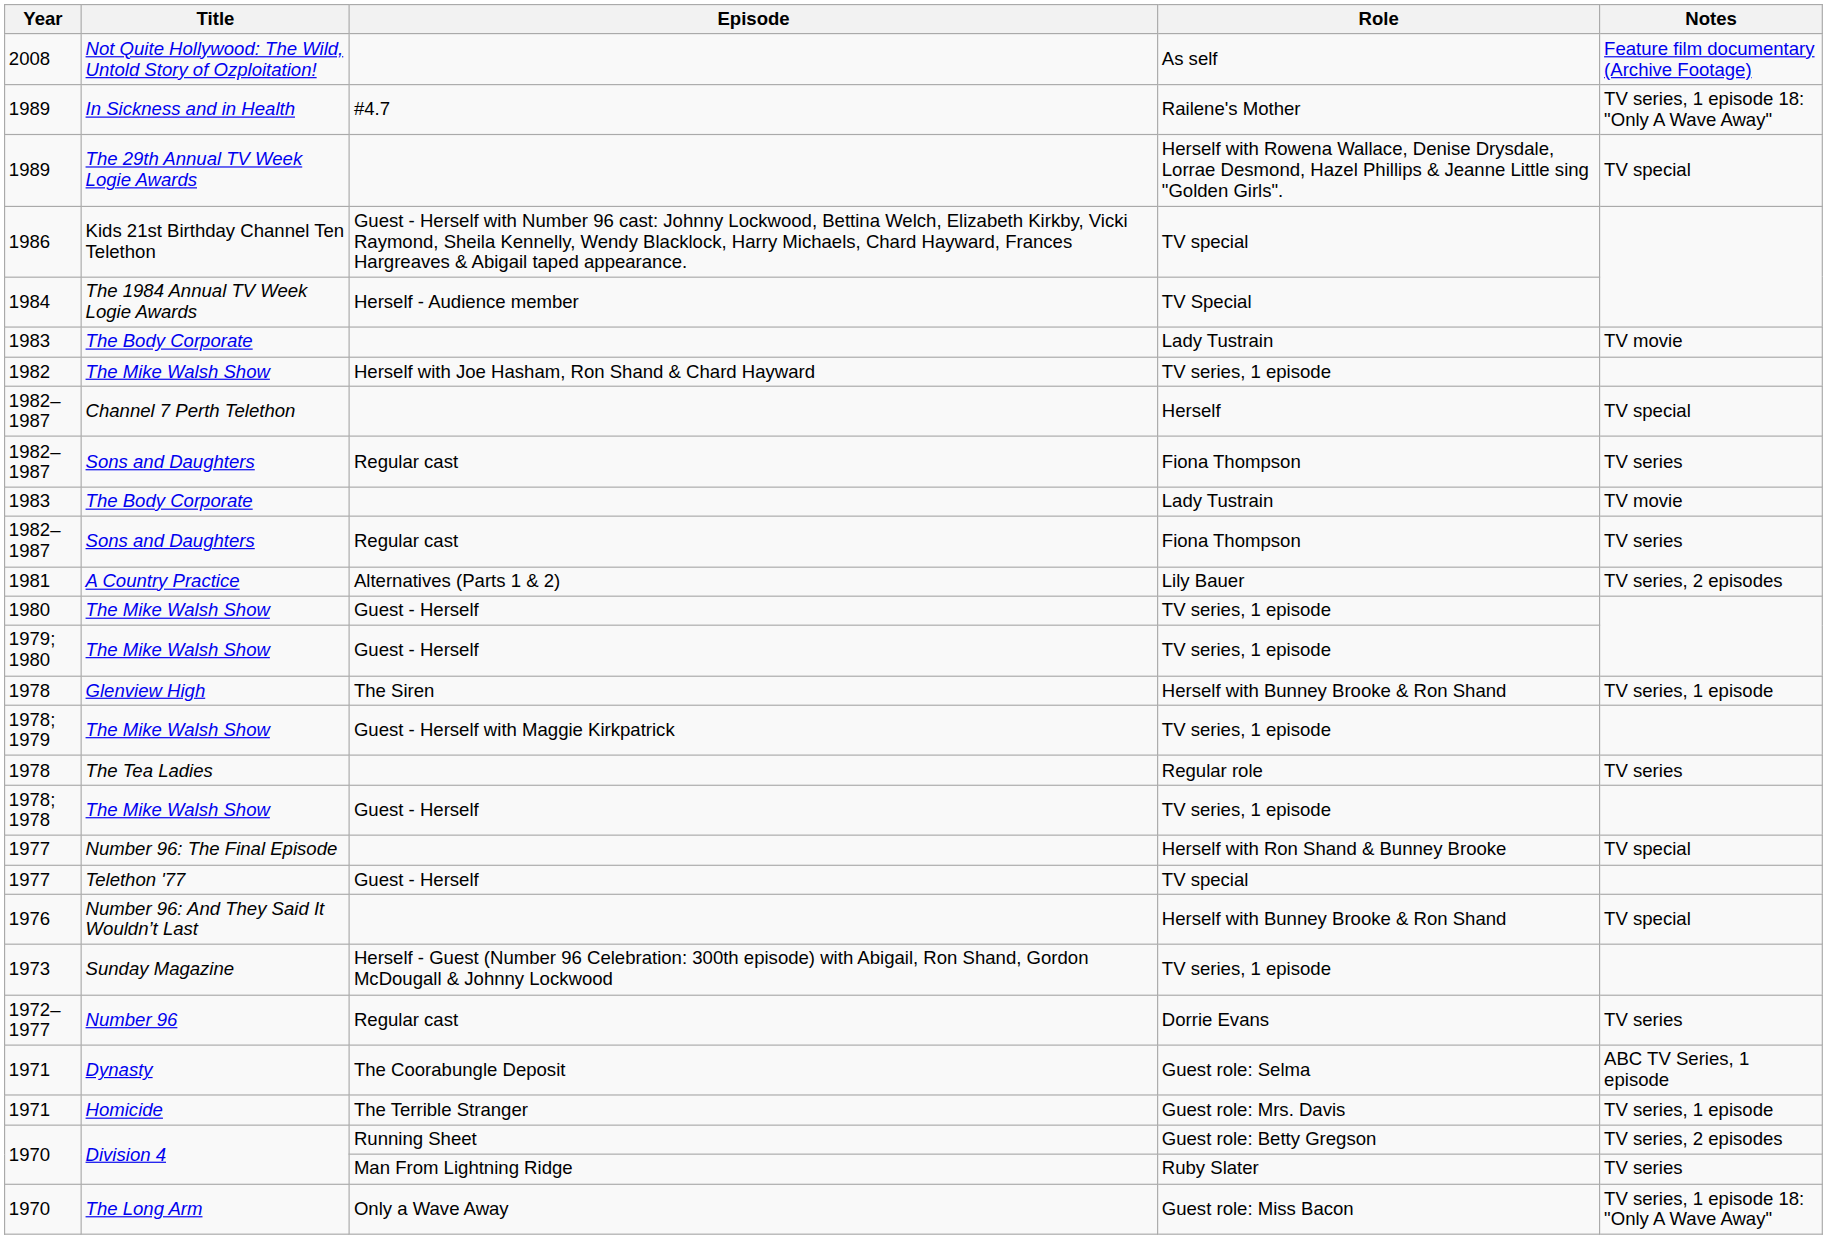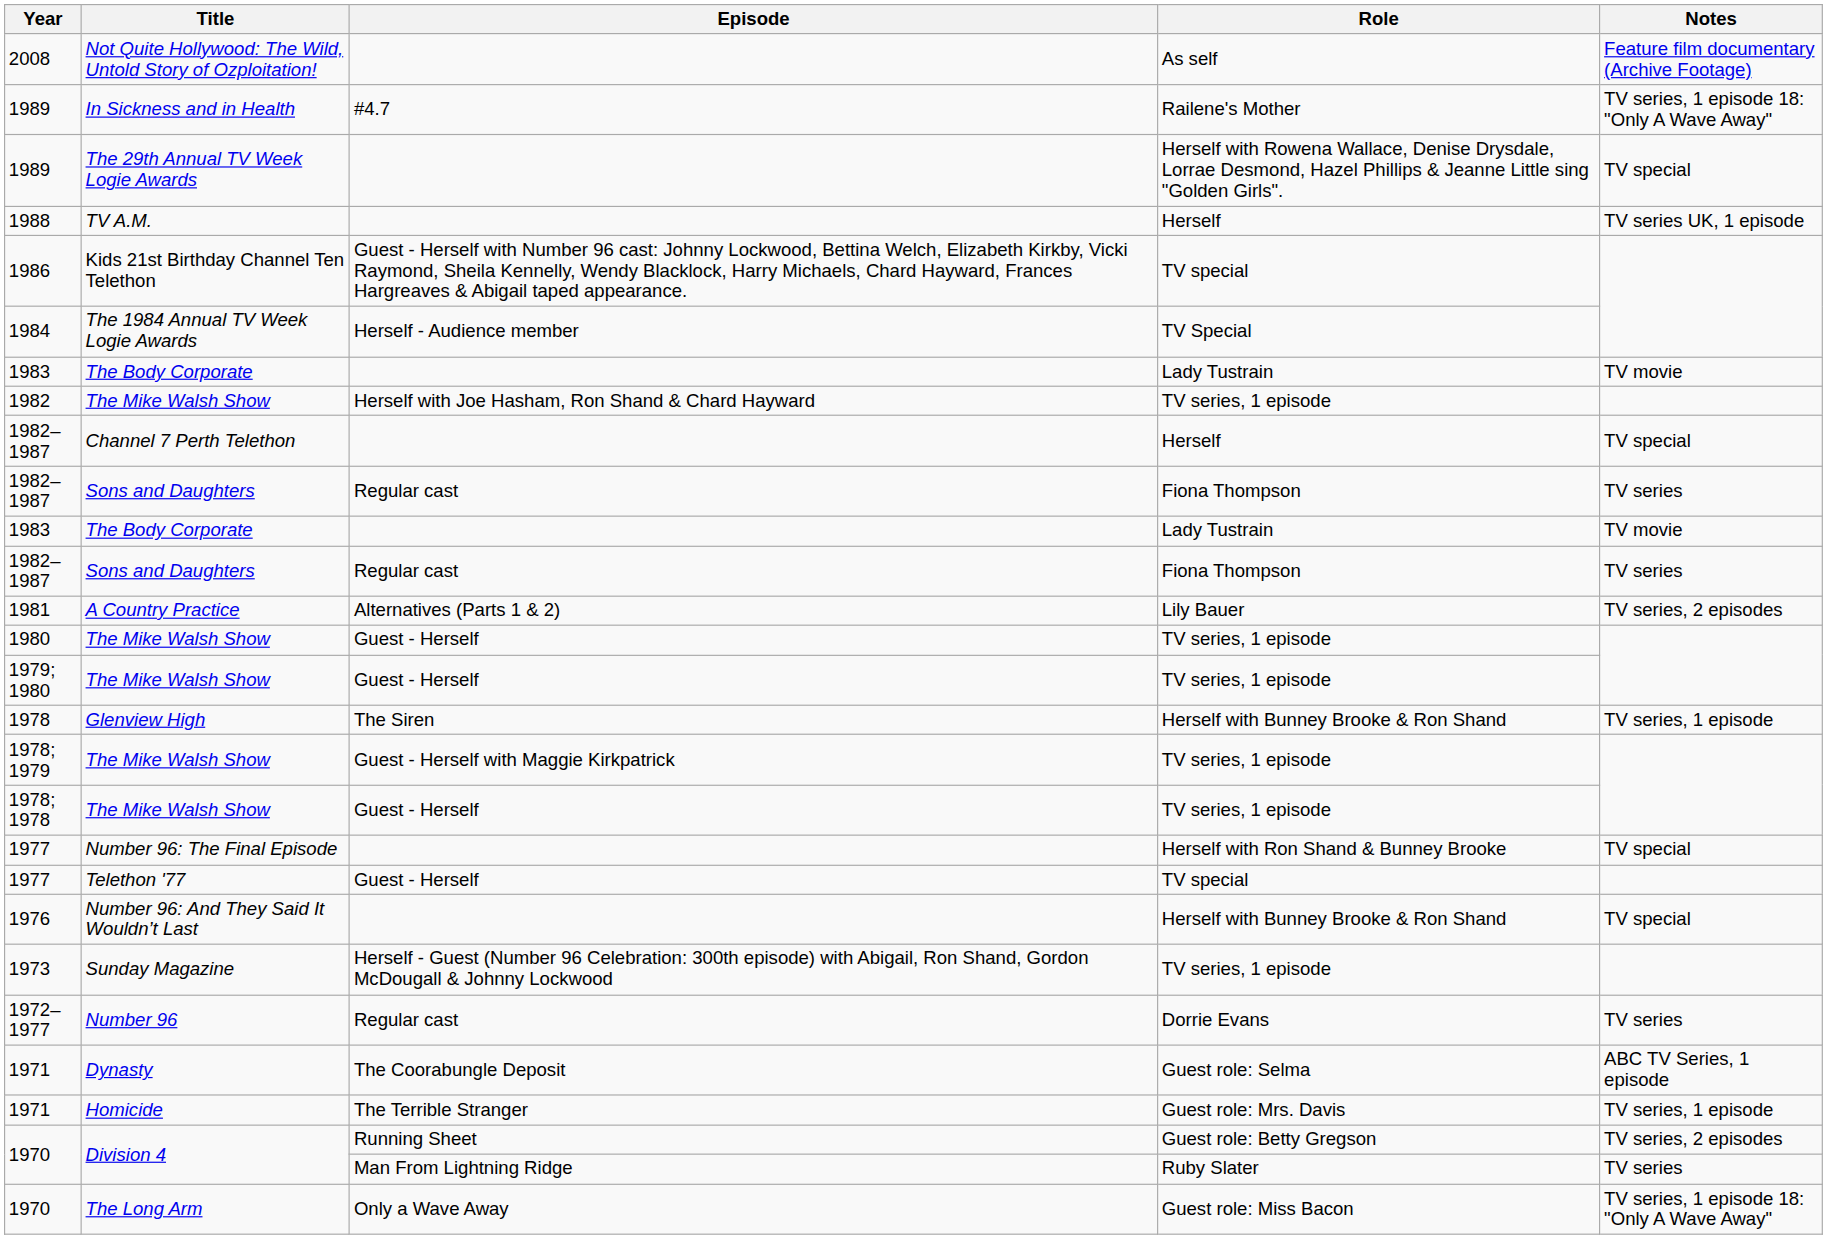 <table class="wikitable">
 <tr>
 <th>Year</th>
 <th>Title</th>
 <th>Episode</th>
 <th>Role</th>
 <th>Notes</th>
 </tr>
 <tr>
 <td>2008</td>
 <td><em><a href='#'>Not Quite Hollywood: The Wild, Untold Story of Ozploitation!</a></em></td>
 <td></td>
 <td>As self</td>
 <td><a href='#'>Feature film documentary</a> <a href='#'>(Archive Footage)</a></td>
 </tr>
 <tr>
 <td>1989</td>
 <td><em><a href='#'>In Sickness and in Health</a></em></td>
 <td>#4.7</td>
 <td>Railene's Mother</td>
 <td>TV series, 1 episode 18: "Only A Wave Away"</td>
 </tr>
 <tr>
 <td>1989</td>
 <td><em><a href='#'>The 29th Annual TV Week Logie Awards</a></em></td>
 <td></td>
 <td>Herself with Rowena Wallace, Denise Drysdale, Lorrae Desmond, Hazel Phillips & Jeanne Little sing "Golden Girls".</td>
 <td>TV special</td>
+</tr>
+<tr>
+<td>1988</td>
+<td><em>TV A.M.</em></td>
+<td></td>
+<td>Herself</td>
+<td>TV series UK, 1 episode</td>
 </tr>
 <tr>
 <td>1986</td>
 <td>Kids 21st Birthday Channel Ten Telethon</td>
 <td>Guest - Herself with Number 96 cast: Johnny Lockwood, Bettina Welch, Elizabeth Kirkby, Vicki Raymond, Sheila Kennelly, Wendy Blacklock, Harry Michaels, Chard Hayward, Frances Hargreaves & Abigail taped appearance.</td>
 <td>TV special</td>
 </tr>
 <tr>
 <td>1984</td>
 <td><em>The 1984 Annual TV Week Logie Awards</em></td>
 <td>Herself - Audience member</td>
 <td>TV Special</td>
 </tr>
 <tr>
 <td>1983</td>
 <td><em><a href='#'>The Body Corporate</a></em></td>
 <td></td>
 <td>Lady Tustrain</td>
 <td>TV movie</td>
 </tr>
 <tr>
 <td>1982</td>
 <td><em><a href='#'>The Mike Walsh Show</a></em></td>
 <td>Herself with Joe Hasham, Ron Shand & Chard Hayward</td>
 <td>TV series, 1 episode</td>
 </tr>
 <tr>
 <td>1982–1987</td>
 <td><em>Channel 7 Perth Telethon</em></td>
 <td></td>
 <td>Herself</td>
 <td>TV special</td>
 </tr>
 <tr>
 <td>1982–1987</td>
 <td><em><a href='#'>Sons and Daughters</a></em></td>
 <td>Regular cast</td>
 <td>Fiona Thompson</td>
 <td>TV series</td>
 </tr>
 <tr>
 <td>1983</td>
 <td><em><a href='#'>The Body Corporate</a></em></td>
 <td></td>
 <td>Lady Tustrain</td>
 <td>TV movie</td>
 </tr>
 <tr>
 <td>1982–1987</td>
 <td><em><a href='#'>Sons and Daughters</a></em></td>
 <td>Regular cast</td>
 <td>Fiona Thompson</td>
 <td>TV series</td>
 </tr>
 <tr>
 <td>1981</td>
 <td><em><a href='#'>A Country Practice</a></em></td>
 <td>Alternatives (Parts 1 & 2)</td>
 <td>Lily Bauer</td>
 <td>TV series, 2 episodes</td>
 </tr>
 <tr>
 <td>1980</td>
 <td><em><a href='#'>The Mike Walsh Show</a></em></td>
 <td>Guest - Herself</td>
 <td>TV series, 1 episode</td>
 </tr>
 <tr>
 <td>1979; 1980</td>
 <td><em><a href='#'>The Mike Walsh Show</a></em></td>
 <td>Guest - Herself</td>
 <td>TV series, 1 episode</td>
 </tr>
 <tr>
 <td>1978</td>
 <td><em><a href='#'>Glenview High</a></em></td>
 <td>The Siren</td>
 <td>Herself with Bunney Brooke & Ron Shand</td>
 <td>TV series, 1 episode</td>
 </tr>
 <tr>
 <td>1978; 1979</td>
 <td><em><a href='#'>The Mike Walsh Show</a></em></td>
 <td>Guest - Herself with Maggie Kirkpatrick</td>
 <td>TV series, 1 episode</td>
 </tr>
 <tr>
-<td>1978</td>
-<td><em>The Tea Ladies</em></td>
-<td></td>
-<td>Regular role</td>
-<td>TV series</td>
-</tr>
-<tr>
 <td>1978; 1978</td>
 <td><em><a href='#'>The Mike Walsh Show</a></em></td>
 <td>Guest - Herself</td>
 <td>TV series, 1 episode</td>
 </tr>
 <tr>
 <td>1977</td>
 <td><em>Number 96: The Final Episode</em></td>
 <td></td>
 <td>Herself with Ron Shand & Bunney Brooke</td>
 <td>TV special</td>
 </tr>
 <tr>
 <td>1977</td>
 <td><em>Telethon '77</em></td>
 <td>Guest - Herself</td>
 <td>TV special</td>
 </tr>
 <tr>
 <td>1976</td>
 <td><em>Number 96: And They Said It Wouldn’t Last</em></td>
 <td></td>
 <td>Herself with Bunney Brooke & Ron Shand</td>
 <td>TV special</td>
 </tr>
 <tr>
 <td>1973</td>
 <td><em>Sunday Magazine</em></td>
 <td>Herself - Guest (Number 96 Celebration: 300th episode) with Abigail, Ron Shand, Gordon McDougall & Johnny Lockwood</td>
 <td>TV series, 1 episode</td>
 </tr>
 <tr>
 <td>1972–1977</td>
 <td><em><a href='#'>Number 96</a></em></td>
 <td>Regular cast</td>
 <td>Dorrie Evans</td>
 <td>TV series</td>
 </tr>
 <tr>
 <td>1971</td>
 <td><em><a href='#'>Dynasty</a></em></td>
 <td>The Coorabungle Deposit</td>
 <td>Guest role: Selma</td>
 <td>ABC TV Series, 1 episode</td>
 </tr>
 <tr>
 <td>1971</td>
 <td><em><a href='#'>Homicide</a></em></td>
 <td>The Terrible Stranger</td>
 <td>Guest role: Mrs. Davis</td>
 <td>TV series, 1 episode</td>
 </tr>
 <tr>
 <td rowspan="2">1970</td>
 <td rowspan="2"><em><a href='#'>Division 4</a></em></td>
 <td>Running Sheet</td>
 <td>Guest role: Betty Gregson</td>
 <td>TV series, 2 episodes</td>
 </tr>
 <tr>
 <td>Man From Lightning Ridge</td>
 <td>Ruby Slater</td>
 <td>TV series</td>
 </tr>
 <tr>
 <td>1970</td>
 <td><em><a href='#'>The Long Arm</a></em></td>
 <td>Only a Wave Away</td>
 <td>Guest role: Miss Bacon</td>
 <td>TV series, 1 episode 18: "Only A Wave Away"</td>
 </tr>
 </table>
